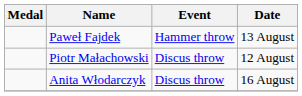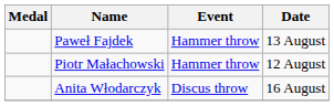 <table class="wikitable" style="font-size:90%">
 <tr>
 <th>Medal</th>
 <th>Name</th>
 <th>Event</th>
 <th>Date</th>
 </tr>
 <tr>
 <td></td>
 <td><a href='#'>Paweł Fajdek</a></td>
 <td><a href='#'>Hammer throw</a></td>
 <td>13 August</td>
 </tr>
 <tr>
 <td></td>
 <td><a href='#'>Piotr Małachowski</a></td>
-<td><a href='#'>Discus throw</a></td>
+<td><a href='#'>Hammer throw</a></td>
 <td>12 August</td>
 </tr>
 <tr>
 <td></td>
 <td><a href='#'>Anita Włodarczyk</a></td>
 <td><a href='#'>Discus throw</a></td>
 <td>16 August</td>
 </tr>
 <tr>
 </tr>
 </table>
